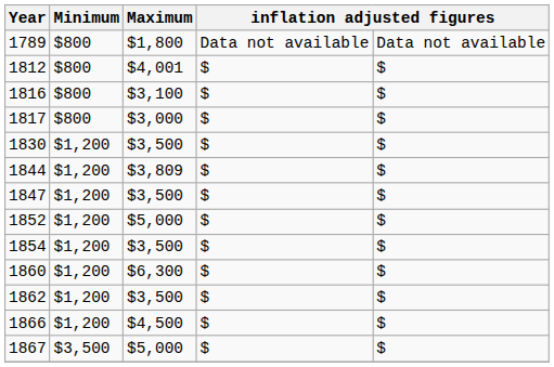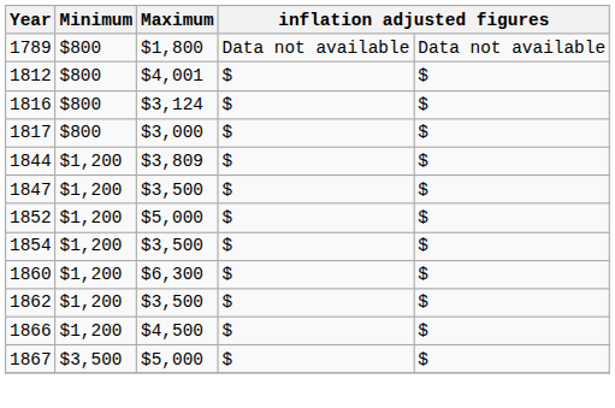 <table class="wikitable sortable">
 <tr>
 <th>Year</th>
 <th>Minimum</th>
 <th>Maximum</th>
 <th colspan=2> inflation adjusted figures</th>
 </tr>
 <tr>
 <td>1789</td>
 <td>$800</td>
 <td>$1,800</td>
 <td>Data not available</td>
 <td>Data not available</td>
 </tr>
 <tr>
 <td>1812</td>
 <td>$800</td>
 <td>$4,001</td>
 <td>$</td>
 <td>$</td>
 </tr>
 <tr>
 <td>1816</td>
 <td>$800</td>
-<td>$3,100</td>
+<td>$3,124</td>
 <td>$</td>
 <td>$</td>
 </tr>
 <tr>
 <td>1817</td>
 <td>$800</td>
 <td>$3,000</td>
-<td>$</td>
-<td>$</td>
-</tr>
-<tr>
-<td>1830</td>
-<td>$1,200</td>
-<td>$3,500</td>
 <td>$</td>
 <td>$</td>
 </tr>
 <tr>
 <td>1844</td>
 <td>$1,200</td>
 <td>$3,809</td>
 <td>$</td>
 <td>$</td>
 </tr>
 <tr>
 <td>1847</td>
 <td>$1,200</td>
 <td>$3,500</td>
 <td>$</td>
 <td>$</td>
 </tr>
 <tr>
 <td>1852</td>
 <td>$1,200</td>
 <td>$5,000</td>
 <td>$</td>
 <td>$</td>
 </tr>
 <tr>
 <td>1854</td>
 <td>$1,200</td>
 <td>$3,500</td>
 <td>$</td>
 <td>$</td>
 </tr>
 <tr>
 <td>1860</td>
 <td>$1,200</td>
 <td>$6,300</td>
 <td>$</td>
 <td>$</td>
 </tr>
 <tr>
 <td>1862</td>
 <td>$1,200</td>
 <td>$3,500</td>
 <td>$</td>
 <td>$</td>
 </tr>
 <tr>
 <td>1866</td>
 <td>$1,200</td>
 <td>$4,500</td>
 <td>$</td>
 <td>$</td>
 </tr>
 <tr>
 <td>1867</td>
 <td>$3,500</td>
 <td>$5,000</td>
 <td>$</td>
 <td>$</td>
 </tr>
 <tr>
 </tr>
 </table>
